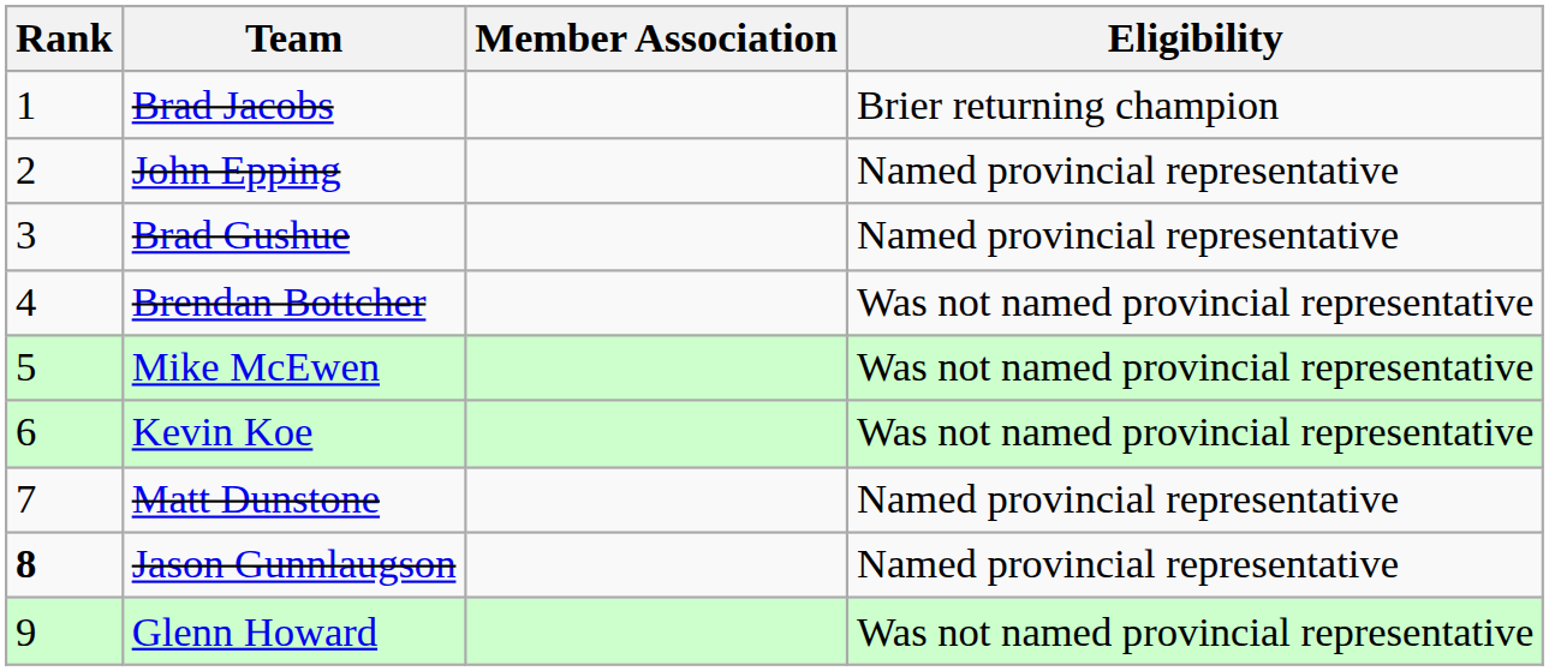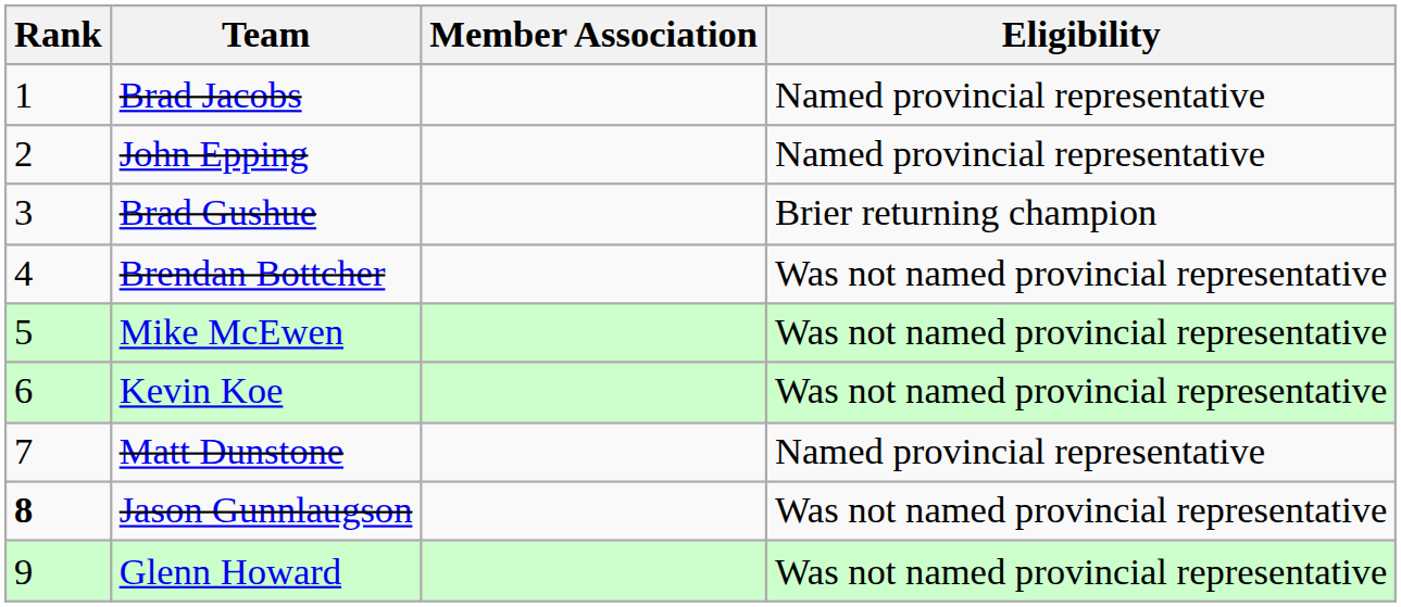 <table class="wikitable">
 <tr>
 <th scope="col">Rank</th>
 <th scope="col">Team</th>
 <th scope="col">Member Association</th>
 <th scope="col">Eligibility</th>
 </tr>
 <tr>
 <td>1</td>
 <td><s><a href='#'>Brad Jacobs</a></s></td>
 <td></td>
-<td>Brier returning champion</td>
+<td>Named provincial representative</td>
 </tr>
 <tr>
 <td>2</td>
 <td><s><a href='#'>John Epping</a></s></td>
 <td></td>
 <td>Named provincial representative</td>
 </tr>
 <tr>
 <td>3</td>
 <td><s><a href='#'>Brad Gushue</a></s></td>
 <td></td>
-<td>Named provincial representative</td>
+<td>Brier returning champion</td>
 </tr>
 <tr>
 <td>4</td>
 <td><s><a href='#'>Brendan Bottcher</a></s></td>
 <td></td>
 <td>Was not named provincial representative</td>
 </tr>
 <tr bgcolor=#ccffcc>
 <td>5</td>
 <td><a href='#'>Mike McEwen</a></td>
 <td></td>
 <td>Was not named provincial representative</td>
 </tr>
 <tr bgcolor=#ccffcc>
 <td>6</td>
 <td><a href='#'>Kevin Koe</a></td>
 <td></td>
 <td>Was not named provincial representative</td>
 </tr>
 <tr>
 <td>7</td>
 <td><s><a href='#'>Matt Dunstone</a></s></td>
 <td></td>
 <td>Named provincial representative</td>
 </tr>
 <tr>
 <td><strong>8</strong></td>
 <td><s><a href='#'>Jason Gunnlaugson</a></s></td>
 <td></td>
-<td>Named provincial representative</td>
+<td>Was not named provincial representative</td>
 </tr>
 <tr bgcolor=#ccffcc>
 <td>9</td>
 <td><a href='#'>Glenn Howard</a></td>
 <td></td>
 <td>Was not named provincial representative</td>
 </tr>
 </table>
